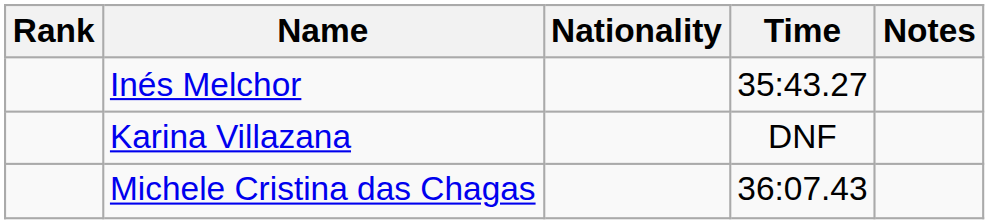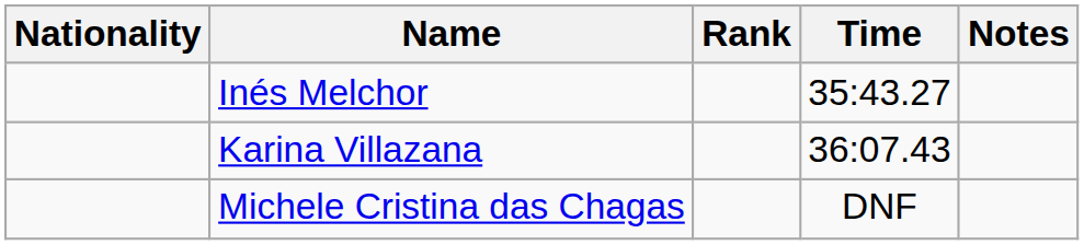 <table class="wikitable sortable" style="text-align:center">
 <tr>
+<th>Nationality</th>
+<th>Name</th>
 <th>Rank</th>
-<th>Name</th>
-<th>Nationality</th>
 <th>Time</th>
 <th>Notes</th>
 </tr>
 <tr>
+<td align=left></td>
+<td align=left><a href='#'>Inés Melchor</a></td>
 <td align=center></td>
-<td align=left><a href='#'>Inés Melchor</a></td>
-<td align=left></td>
 <td>35:43.27</td>
 <td></td>
 </tr>
 <tr>
+<td align=left></td>
+<td align=left><a href='#'>Karina Villazana</a></td>
 <td align=center></td>
-<td align=left><a href='#'>Karina Villazana</a></td>
+<td>36:07.43</td>
+<td></td>
+</tr>
+<tr>
 <td align=left></td>
+<td align=left><a href='#'>Michele Cristina das Chagas</a></td>
+<td align=center></td>
 <td>DNF</td>
 <td></td>
 </tr>
-<tr>
-<td align=center></td>
-<td align=left><a href='#'>Michele Cristina das Chagas</a></td>
-<td align=left></td>
-<td>36:07.43</td>
-<td></td>
-</tr>
 </table>
